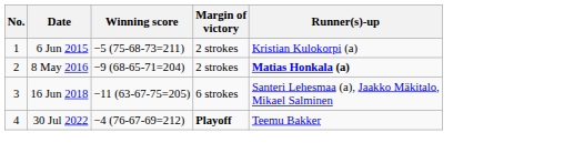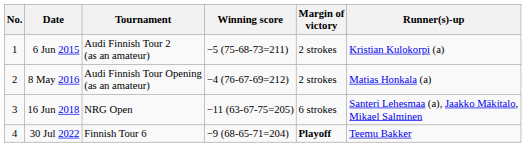 <table class="wikitable" style="font-size:95%;">
 <tr>
 <th>No.</th>
 <th>Date</th>
+<th>Tournament</th>
 <th>Winning score</th>
 <th>Margin of<br>victory</th>
 <th>Runner(s)-up</th>
 </tr>
 <tr>
 <td align=center>1</td>
 <td align=right>6 Jun <a href='#'>2015</a></td>
+<td>Audi Finnish Tour 2<br>(as an amateur)</td>
 <td>−5 (75-68-73=211)</td>
 <td>2 strokes</td>
 <td> <a href='#'>Kristian Kulokorpi</a> (a)</td>
 </tr>
 <tr>
 <td align=center>2</td>
 <td align=right>8 May <a href='#'>2016</a></td>
-<td>−9 (68-65-71=204)</td>
+<td>Audi Finnish Tour Opening<br>(as an amateur)</td>
+<td>−4 (76-67-69=212)</td>
 <td>2 strokes</td>
-<td><strong> <a href='#'>Matias Honkala</a> (a)</strong></td>
+<td> <a href='#'>Matias Honkala</a> (a)</td>
 </tr>
 <tr>
 <td align=center>3</td>
 <td align=right>16 Jun <a href='#'>2018</a></td>
+<td>NRG Open</td>
 <td>−11 (63-67-75=205)</td>
 <td>6 strokes</td>
 <td> <a href='#'>Santeri Lehesmaa</a> (a),  <a href='#'>Jaakko Mäkitalo</a>,<br> <a href='#'>Mikael Salminen</a></td>
 </tr>
 <tr>
 <td align=center>4</td>
 <td align=right>30 Jul <a href='#'>2022</a></td>
-<td>−4 (76-67-69=212)</td>
+<td>Finnish Tour 6</td>
+<td>−9 (68-65-71=204)</td>
 <td><strong>Playoff</strong></td>
 <td> <a href='#'>Teemu Bakker</a></td>
 </tr>
 </table>
